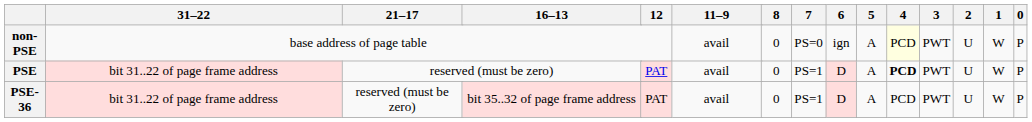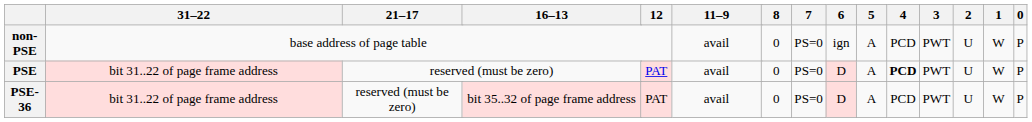 <table class="wikitable" style="text-align:center">
 <tr>
 <th style="width:4%;"></th>
 <th colspan="10" style="width:30%;">31–22</th>
 <th colspan="5" style="width:12%;">21–17</th>
 <th colspan="4" style="width:18%;">16–13</th>
 <th style="width:3%;">12</th>
 <th colspan="3" style="width:9%;">11–9</th>
 <th style="width:3%;">8</th>
 <th style="width:3%;">7</th>
 <th style="width:3%;">6</th>
 <th style="width:3%;">5</th>
 <th style="width:3%;">4</th>
 <th style="width:3%;">3</th>
 <th style="width:3%;">2</th>
 <th style="width:3%;">1</th>
 <th style="width:3%;">0</th>
 </tr>
 <tr>
 <th>non-PSE</th>
 <td colspan="20">base address of page table</td>
 <td colspan="3">avail</td>
 <td>0</td>
 <td>PS=0</td>
 <td>ign</td>
 <td>A</td>
-<td style="background: lightyellow;">PCD</td>
+<td>PCD</td>
 <td>PWT</td>
 <td>U</td>
 <td>W</td>
 <td>P</td>
 </tr>
 <tr>
 <th>PSE</th>
 <td colspan="10" style="background:#fdd;">bit 31..22 of page frame address</td>
 <td colspan="9">reserved (must be zero)</td>
 <td style="background:#fdd;"><a href='#'>PAT</a></td>
 <td colspan="3">avail</td>
 <td>0</td>
-<td>PS=1</td>
+<td>PS=0</td>
 <td style="background:#fdd;">D</td>
 <td>A</td>
 <td><strong>PCD</strong></td>
 <td>PWT</td>
 <td>U</td>
 <td>W</td>
 <td>P</td>
 </tr>
 <tr>
 <th>PSE-36</th>
 <td colspan="10" style="background:#fdd;">bit 31..22 of page frame address</td>
 <td colspan="5">reserved (must be zero)</td>
 <td colspan="4" style="background:#fdd;">bit 35..32 of page frame address</td>
 <td style="background:#fdd;">PAT</td>
 <td colspan="3">avail</td>
 <td>0</td>
-<td>PS=1</td>
+<td>PS=0</td>
 <td style="background:#fdd;">D</td>
 <td>A</td>
 <td>PCD</td>
 <td>PWT</td>
 <td>U</td>
 <td>W</td>
 <td>P</td>
 </tr>
 </table>
